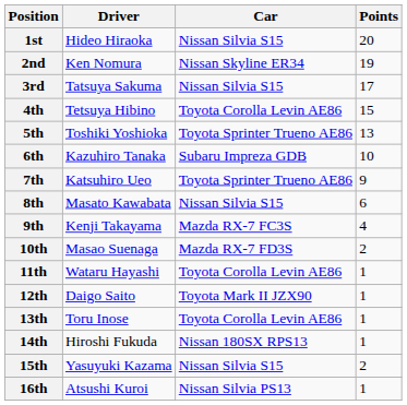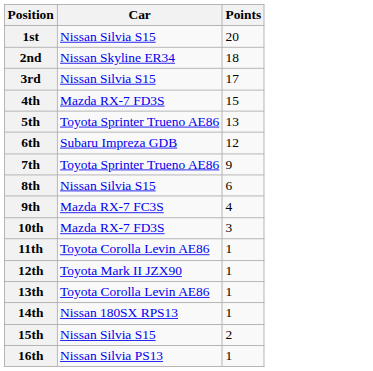 <table class="wikitable">
 <tr>
 <th>Position</th>
-<th>Driver</th>
 <th>Car</th>
 <th>Points</th>
 </tr>
 <tr>
 <th>1st</th>
-<td><a href='#'>Hideo Hiraoka</a></td>
 <td><a href='#'>Nissan Silvia S15</a></td>
 <td>20</td>
 </tr>
 <tr>
 <th>2nd</th>
-<td><a href='#'>Ken Nomura</a></td>
 <td><a href='#'>Nissan Skyline ER34</a></td>
-<td>19</td>
+<td>18</td>
 </tr>
 <tr>
 <th>3rd</th>
-<td><a href='#'>Tatsuya Sakuma</a></td>
 <td><a href='#'>Nissan Silvia S15</a></td>
 <td>17</td>
 </tr>
 <tr>
 <th>4th</th>
-<td><a href='#'>Tetsuya Hibino</a></td>
-<td><a href='#'>Toyota Corolla Levin AE86</a></td>
+<td><a href='#'>Mazda RX-7 FD3S</a></td>
 <td>15</td>
 </tr>
 <tr>
 <th>5th</th>
-<td><a href='#'>Toshiki Yoshioka</a></td>
 <td><a href='#'>Toyota Sprinter Trueno AE86</a></td>
 <td>13</td>
 </tr>
 <tr>
 <th>6th</th>
-<td><a href='#'>Kazuhiro Tanaka</a></td>
 <td><a href='#'>Subaru Impreza GDB</a></td>
-<td>10</td>
+<td>12</td>
 </tr>
 <tr>
 <th>7th</th>
-<td><a href='#'>Katsuhiro Ueo</a></td>
 <td><a href='#'>Toyota Sprinter Trueno AE86</a></td>
 <td>9</td>
 </tr>
 <tr>
 <th>8th</th>
-<td><a href='#'>Masato Kawabata</a></td>
 <td><a href='#'>Nissan Silvia S15</a></td>
 <td>6</td>
 </tr>
 <tr>
 <th>9th</th>
-<td><a href='#'>Kenji Takayama</a></td>
 <td><a href='#'>Mazda RX-7 FC3S</a></td>
 <td>4</td>
 </tr>
 <tr>
 <th>10th</th>
-<td><a href='#'>Masao Suenaga</a></td>
 <td><a href='#'>Mazda RX-7 FD3S</a></td>
-<td>2</td>
+<td>3</td>
 </tr>
 <tr>
 <th>11th</th>
-<td><a href='#'>Wataru Hayashi</a></td>
 <td><a href='#'>Toyota Corolla Levin AE86</a></td>
 <td>1</td>
 </tr>
 <tr>
 <th>12th</th>
-<td> <a href='#'>Daigo Saito</a></td>
 <td><a href='#'>Toyota Mark II JZX90</a></td>
 <td>1</td>
 </tr>
 <tr>
 <th>13th</th>
-<td><a href='#'>Toru Inose</a></td>
 <td><a href='#'>Toyota Corolla Levin AE86</a></td>
 <td>1</td>
 </tr>
 <tr>
 <th>14th</th>
-<td>Hiroshi Fukuda</td>
 <td><a href='#'>Nissan 180SX RPS13</a></td>
 <td>1</td>
 </tr>
 <tr>
 <th>15th</th>
-<td><a href='#'>Yasuyuki Kazama</a></td>
 <td><a href='#'>Nissan Silvia S15</a></td>
 <td>2</td>
 </tr>
 <tr>
 <th>16th</th>
-<td><a href='#'>Atsushi Kuroi</a></td>
 <td><a href='#'>Nissan Silvia PS13</a></td>
 <td>1</td>
 </tr>
 </table>
